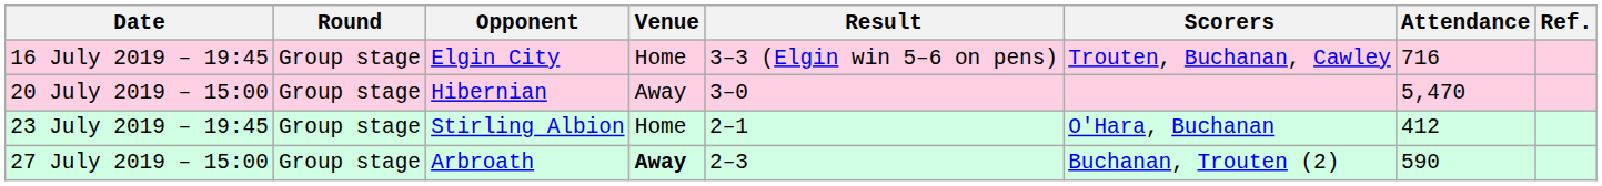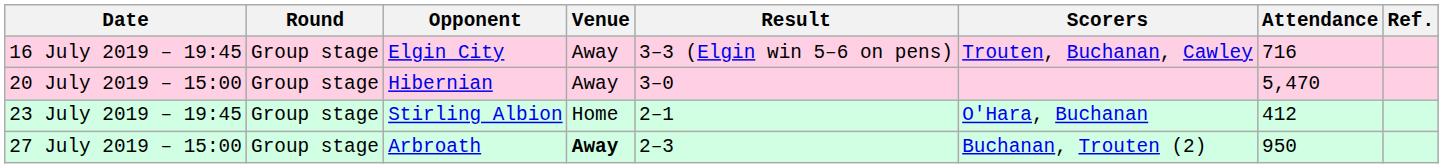 <table class="wikitable">
 <tr>
 <th>Date</th>
 <th>Round</th>
 <th>Opponent</th>
 <th>Venue</th>
 <th>Result</th>
 <th>Scorers</th>
 <th>Attendance</th>
 <th>Ref.</th>
 </tr>
 <tr bgcolor = "#ffd0e3">
 <td>16 July 2019 – 19:45</td>
 <td>Group stage</td>
 <td><a href='#'>Elgin City</a></td>
-<td>Home</td>
+<td>Away</td>
 <td>3–3 (<a href='#'>Elgin</a> win 5–6 on pens)</td>
 <td><a href='#'>Trouten</a>, <a href='#'>Buchanan</a>, <a href='#'>Cawley</a></td>
 <td>716</td>
 <td></td>
 </tr>
 <tr - bgcolor = "#ffd0e3">
 <td>20 July 2019 – 15:00</td>
 <td>Group stage</td>
 <td><a href='#'>Hibernian</a></td>
 <td>Away</td>
 <td>3–0</td>
 <td></td>
 <td>5,470</td>
 <td></td>
 </tr>
 <tr - bgcolor = "#d0ffe3">
 <td>23 July 2019 – 19:45</td>
 <td>Group stage</td>
 <td><a href='#'>Stirling Albion</a></td>
 <td>Home</td>
 <td>2–1</td>
 <td><a href='#'>O'Hara</a>, <a href='#'>Buchanan</a></td>
 <td>412</td>
 <td></td>
 </tr>
 <tr - bgcolor = "#d0ffe3">
 <td>27 July 2019 – 15:00</td>
 <td>Group stage</td>
 <td><a href='#'>Arbroath</a></td>
 <td><strong>Away</strong></td>
 <td>2–3</td>
 <td><a href='#'>Buchanan</a>, <a href='#'>Trouten</a> (2)</td>
-<td>590</td>
+<td>950</td>
 <td></td>
 </tr>
 </table>
